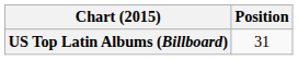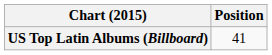 <table class="wikitable plainrowheaders" style="text-align:center">
 <tr>
 <th scope="col">Chart (2015)</th>
 <th scope="col">Position</th>
 </tr>
 <tr>
 <th scope="row">US Top Latin Albums (<em>Billboard</em>)</th>
-<td>31</td>
+<td>41</td>
 </tr>
 </table>
